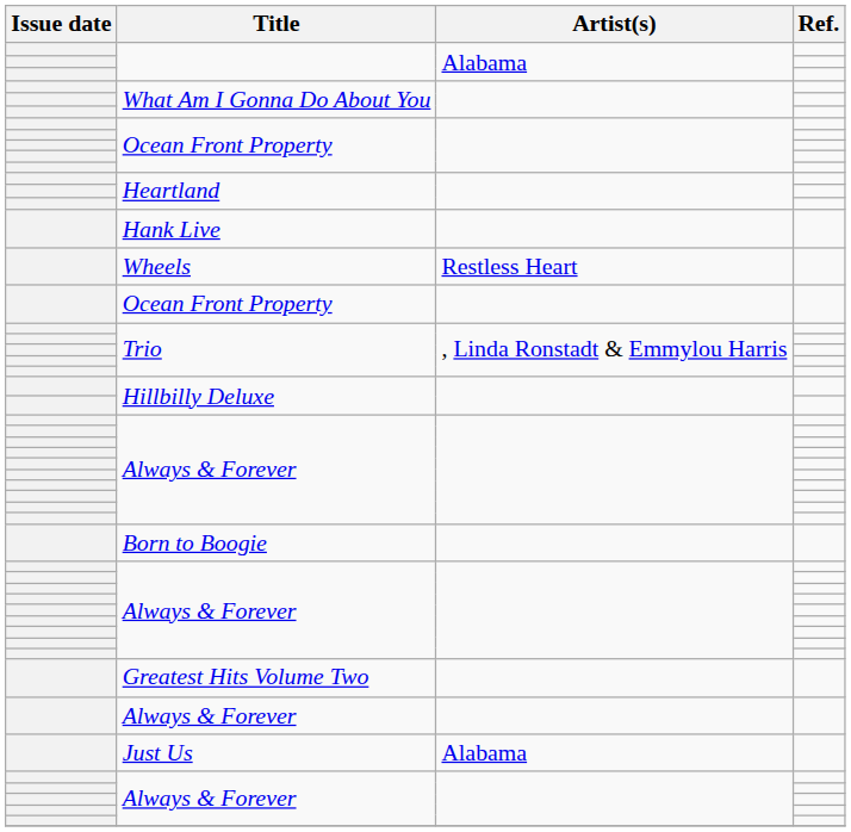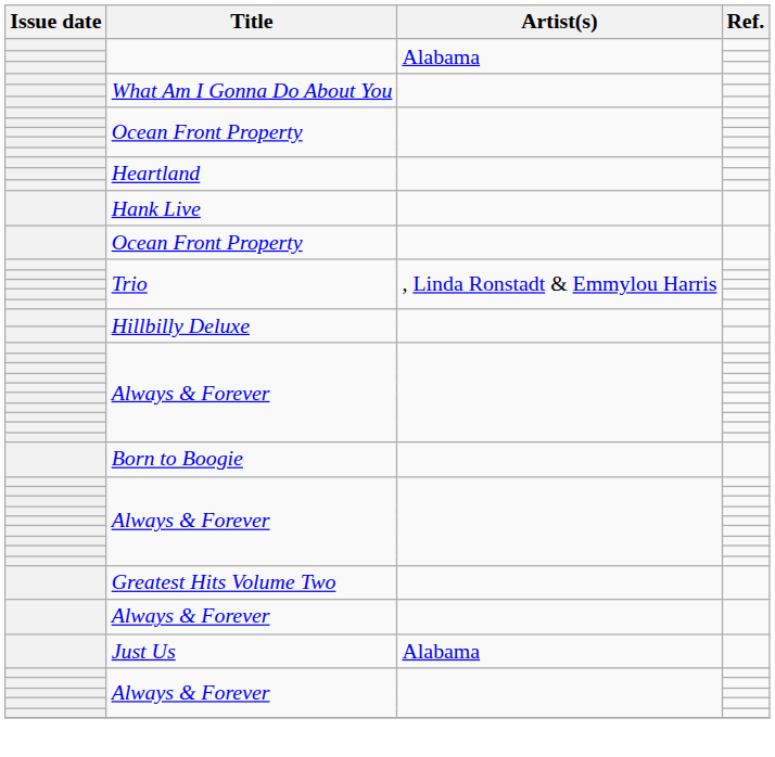 <table class="wikitable sortable plainrowheaders">
 <tr>
 <th scope=col>Issue date</th>
 <th scope=col>Title</th>
 <th scope=col>Artist(s)</th>
 <th scope=col class=unsortable>Ref.</th>
 </tr>
 <tr>
 <th scope=row></th>
 <td rowspan=3><em></em></td>
 <td rowspan=3><a href='#'>Alabama</a></td>
 <td align=center></td>
 </tr>
 <tr>
 <th scope=row></th>
 <td align=center></td>
 </tr>
 <tr>
 <th scope=row></th>
 <td align=center></td>
 </tr>
 <tr>
 <th scope=row></th>
 <td rowspan=3><em><a href='#'>What Am I Gonna Do About You</a></em></td>
 <td rowspan=3></td>
 <td align=center></td>
 </tr>
 <tr>
 <th scope=row></th>
 <td align=center></td>
 </tr>
 <tr>
 <th scope=row></th>
 <td align=center></td>
 </tr>
 <tr>
 <th scope=row></th>
 <td rowspan=5><em><a href='#'>Ocean Front Property</a></em></td>
 <td rowspan=5></td>
 <td align=center></td>
 </tr>
 <tr>
 <th scope=row></th>
 <td align=center></td>
 </tr>
 <tr>
 <th scope=row></th>
 <td align=center></td>
 </tr>
 <tr>
 <th scope=row></th>
 <td align=center></td>
 </tr>
 <tr>
 <th scope=row></th>
 <td align=center></td>
 </tr>
 <tr>
 <th scope=row></th>
 <td rowspan=3><em><a href='#'>Heartland</a></em></td>
 <td rowspan=3></td>
 <td align=center></td>
 </tr>
 <tr>
 <th scope=row></th>
 <td align=center></td>
 </tr>
 <tr>
 <th scope=row></th>
 <td align=center></td>
 </tr>
 <tr>
 <th scope=row></th>
 <td><em><a href='#'>Hank Live</a></em></td>
 <td></td>
-<td align=center></td>
-</tr>
-<tr>
-<th scope=row></th>
-<td><em><a href='#'>Wheels</a></em></td>
-<td><a href='#'>Restless Heart</a></td>
 <td align=center></td>
 </tr>
 <tr>
 <th scope=row></th>
 <td><em><a href='#'>Ocean Front Property</a></em></td>
 <td></td>
 <td align=center></td>
 </tr>
 <tr>
 <th scope=row></th>
 <td rowspan=5><em><a href='#'>Trio</a></em></td>
 <td rowspan=5>, <a href='#'>Linda Ronstadt</a> & <a href='#'>Emmylou Harris</a></td>
 <td align=center></td>
 </tr>
 <tr>
 <th scope=row></th>
 <td align=center></td>
 </tr>
 <tr>
 <th scope=row></th>
 <td align=center></td>
 </tr>
 <tr>
 <th scope=row></th>
 <td align=center></td>
 </tr>
 <tr>
 <th scope=row></th>
 <td align=center></td>
 </tr>
 <tr>
 <th scope=row></th>
 <td rowspan=2><em><a href='#'>Hillbilly Deluxe</a></em></td>
 <td rowspan=2></td>
 <td align=center></td>
 </tr>
 <tr>
 <th scope=row></th>
 <td align=center></td>
 </tr>
 <tr>
 <th scope=row></th>
 <td rowspan=10><em><a href='#'>Always & Forever</a></em></td>
 <td rowspan=10></td>
 <td align=center></td>
 </tr>
 <tr>
 <th scope=row></th>
 <td align=center></td>
 </tr>
 <tr>
 <th scope=row></th>
 <td align=center></td>
 </tr>
 <tr>
 <th scope=row></th>
 <td align=center></td>
 </tr>
 <tr>
 <th scope=row></th>
 <td align=center></td>
 </tr>
 <tr>
 <th scope=row></th>
 <td align=center></td>
 </tr>
 <tr>
 <th scope=row></th>
 <td align=center></td>
 </tr>
 <tr>
 <th scope=row></th>
 <td align=center></td>
 </tr>
 <tr>
 <th scope=row></th>
 <td align=center></td>
 </tr>
 <tr>
 <th scope=row></th>
 <td align=center></td>
 </tr>
 <tr>
 <th scope=row></th>
 <td><em><a href='#'>Born to Boogie</a></em></td>
 <td></td>
 <td align=center></td>
 </tr>
 <tr>
 <th scope=row></th>
 <td rowspan=9><em><a href='#'>Always & Forever</a></em></td>
 <td rowspan=9></td>
 <td align=center></td>
 </tr>
 <tr>
 <th scope=row></th>
 <td align=center></td>
 </tr>
 <tr>
 <th scope=row></th>
 <td align=center></td>
 </tr>
 <tr>
 <th scope=row></th>
 <td align=center></td>
 </tr>
 <tr>
 <th scope=row></th>
 <td align=center></td>
 </tr>
 <tr>
 <th scope=row></th>
 <td align=center></td>
 </tr>
 <tr>
 <th scope=row></th>
 <td align=center></td>
 </tr>
 <tr>
 <th scope=row></th>
 <td align=center></td>
 </tr>
 <tr>
 <th scope=row></th>
 <td align=center></td>
 </tr>
 <tr>
 <th scope=row></th>
 <td><em><a href='#'>Greatest Hits Volume Two</a></em></td>
 <td></td>
 <td align=center></td>
 </tr>
 <tr>
 <th scope=row></th>
 <td rowspan=1><em><a href='#'>Always & Forever</a></em></td>
 <td rowspan=1></td>
 <td align=center></td>
 </tr>
 <tr>
 <th scope=row></th>
 <td><em><a href='#'>Just Us</a></em></td>
 <td><a href='#'>Alabama</a></td>
 <td align=center></td>
 </tr>
 <tr>
 <th scope=row></th>
 <td rowspan=5><em><a href='#'>Always & Forever</a></em></td>
 <td rowspan=5></td>
 <td align=center></td>
 </tr>
 <tr>
 <th scope=row></th>
 <td align=center></td>
 </tr>
 <tr>
 <th scope=row></th>
 <td align=center></td>
 </tr>
 <tr>
 <th scope=row></th>
 <td align=center></td>
 </tr>
 <tr>
 <th scope=row></th>
 <td align=center></td>
 </tr>
 <tr>
 </tr>
 </table>
